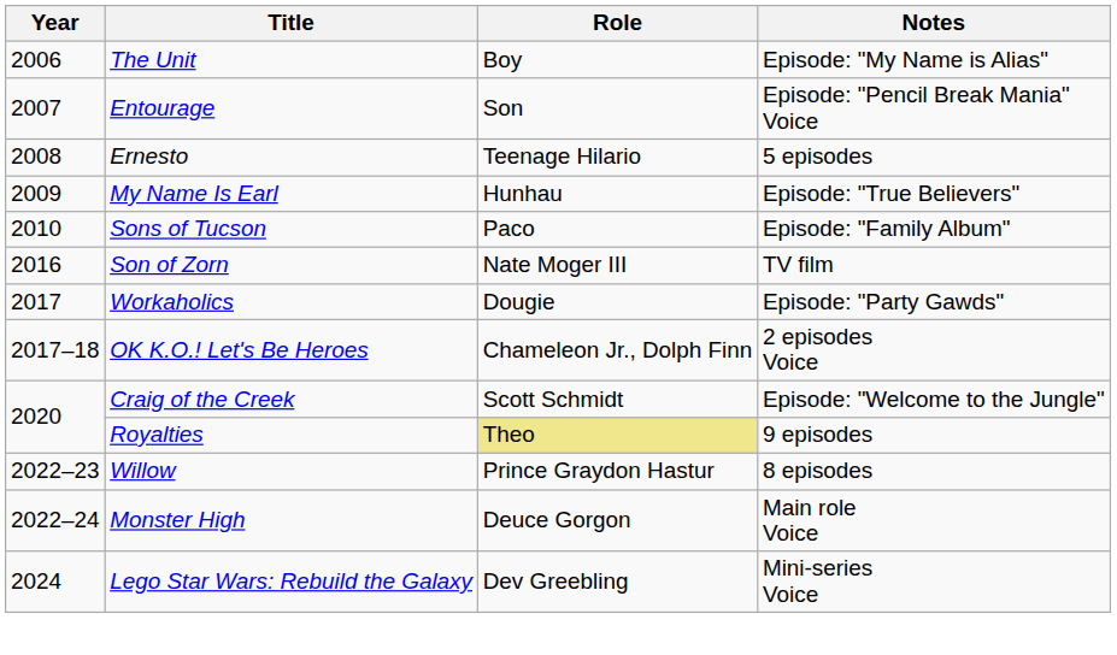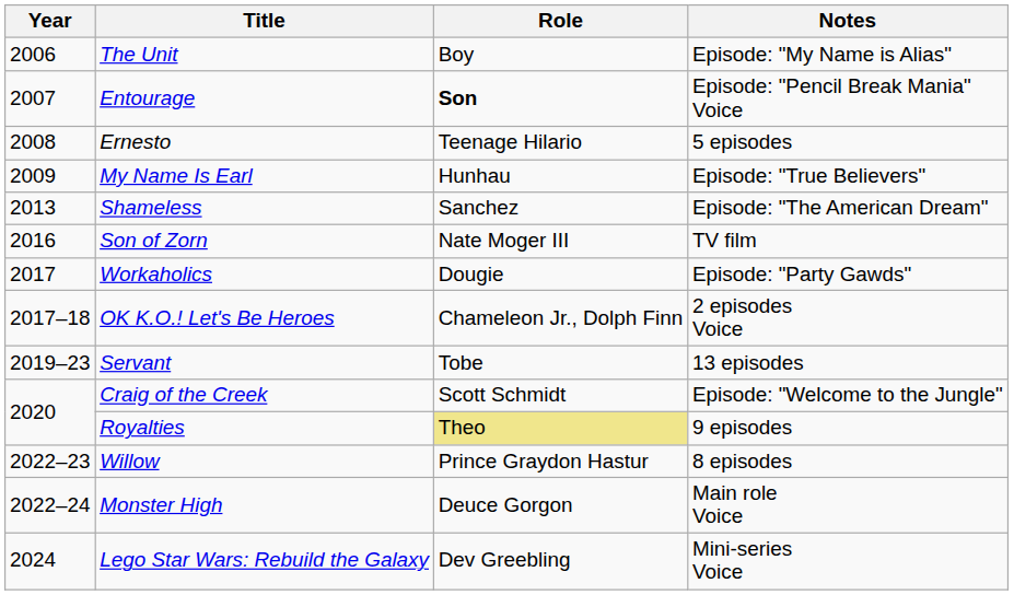 <table class="wikitable sortable">
 <tr>
 <th>Year</th>
 <th>Title</th>
 <th>Role</th>
 <th class="unsortable">Notes</th>
 </tr>
 <tr>
 <td>2006</td>
 <td><em><a href='#'>The Unit</a></em></td>
 <td>Boy</td>
 <td>Episode: "My Name is Alias"</td>
 </tr>
 <tr>
 <td>2007</td>
 <td><em><a href='#'>Entourage</a></em></td>
-<td>Son</td>
+<td><strong>Son</strong></td>
 <td>Episode: "Pencil Break Mania"<br>Voice</td>
 </tr>
 <tr>
 <td>2008</td>
 <td><em>Ernesto</em></td>
 <td>Teenage Hilario</td>
 <td>5 episodes</td>
 </tr>
 <tr>
 <td>2009</td>
 <td><em><a href='#'>My Name Is Earl</a></em></td>
 <td>Hunhau</td>
 <td>Episode: "True Believers"</td>
 </tr>
 <tr>
-<td>2010</td>
-<td><em><a href='#'>Sons of Tucson</a></em></td>
-<td>Paco</td>
-<td>Episode: "Family Album"</td>
+<td>2013</td>
+<td><em><a href='#'>Shameless</a></em></td>
+<td>Sanchez</td>
+<td>Episode: "The American Dream"</td>
 </tr>
 <tr>
 <td>2016</td>
 <td><em><a href='#'>Son of Zorn</a></em></td>
 <td>Nate Moger III</td>
 <td>TV film</td>
 </tr>
 <tr>
 <td>2017</td>
 <td><em><a href='#'>Workaholics</a></em></td>
 <td>Dougie</td>
 <td>Episode: "Party Gawds"</td>
 </tr>
 <tr>
 <td>2017–18</td>
 <td><em><a href='#'>OK K.O.! Let's Be Heroes</a></em></td>
 <td>Chameleon Jr., Dolph Finn</td>
 <td>2 episodes<br>Voice</td>
+</tr>
+<tr>
+<td>2019–23</td>
+<td><em><a href='#'>Servant</a></em></td>
+<td>Tobe</td>
+<td>13 episodes</td>
 </tr>
 <tr>
 <td rowspan="2">2020</td>
 <td><em><a href='#'>Craig of the Creek</a></em></td>
 <td>Scott Schmidt</td>
 <td>Episode: "Welcome to the Jungle"</td>
 </tr>
 <tr>
 <td><em><a href='#'>Royalties</a></em></td>
 <td style="background: khaki;">Theo</td>
 <td>9 episodes</td>
 </tr>
 <tr>
 <td>2022–23</td>
 <td><em><a href='#'>Willow</a></em></td>
 <td>Prince Graydon Hastur</td>
 <td>8 episodes</td>
 </tr>
 <tr>
 <td>2022–24</td>
 <td><em><a href='#'>Monster High</a></em></td>
 <td>Deuce Gorgon</td>
 <td>Main role<br>Voice</td>
 </tr>
 <tr>
 <td>2024</td>
 <td><em><a href='#'>Lego Star Wars: Rebuild the Galaxy</a></em></td>
 <td>Dev Greebling</td>
 <td>Mini-series<br>Voice</td>
 </tr>
 </table>
